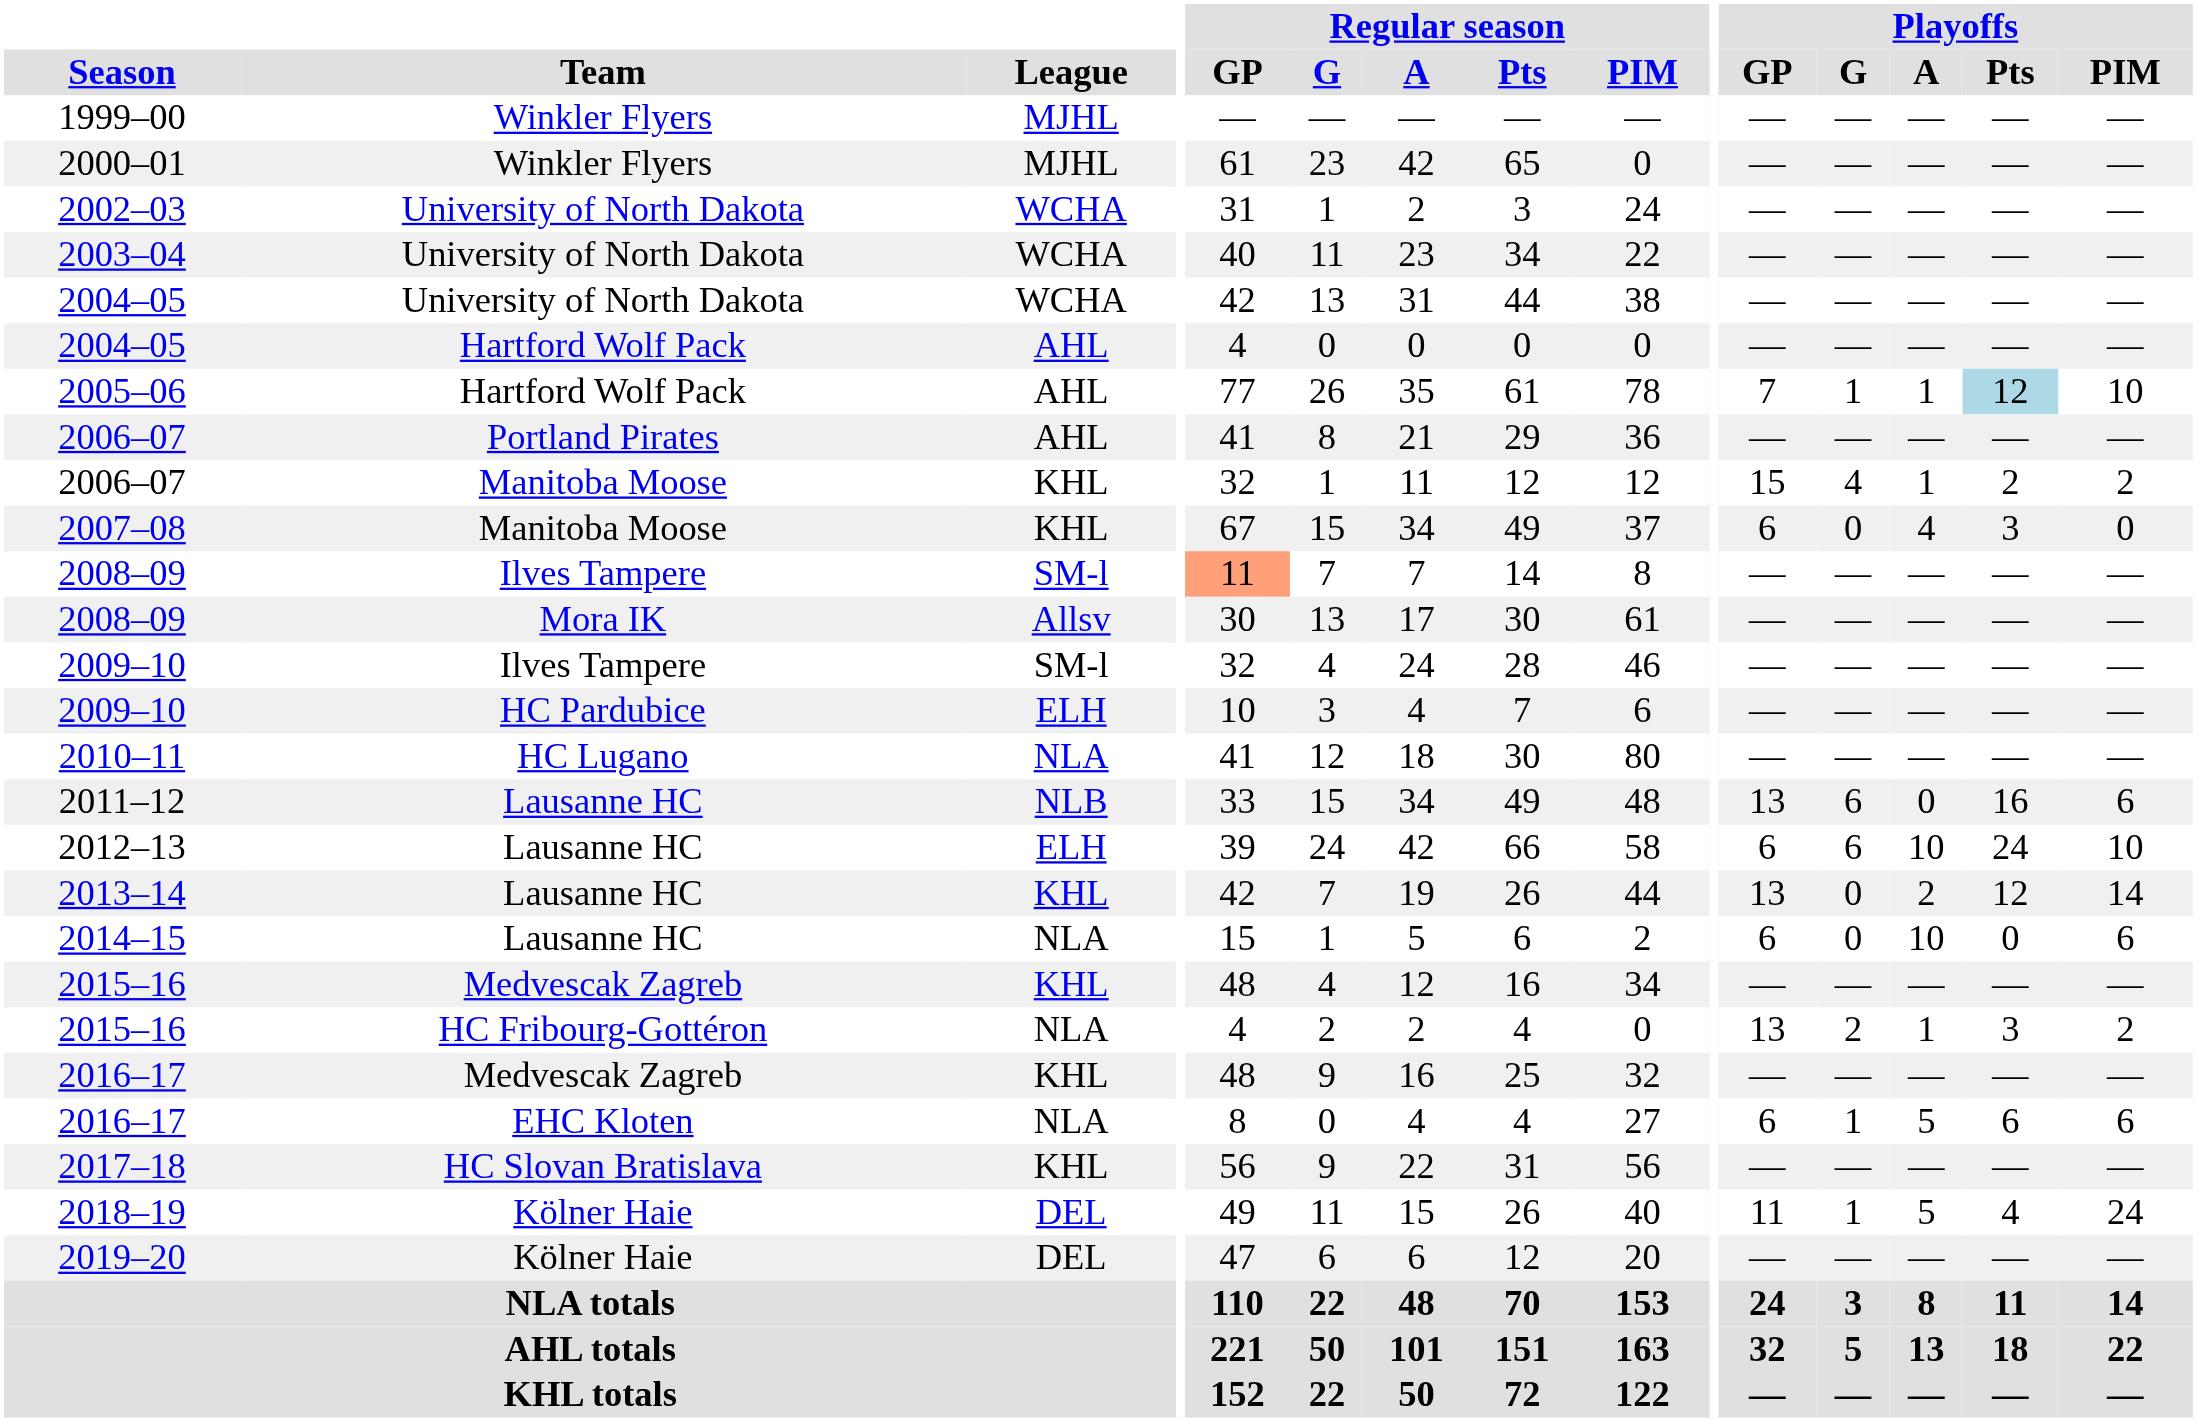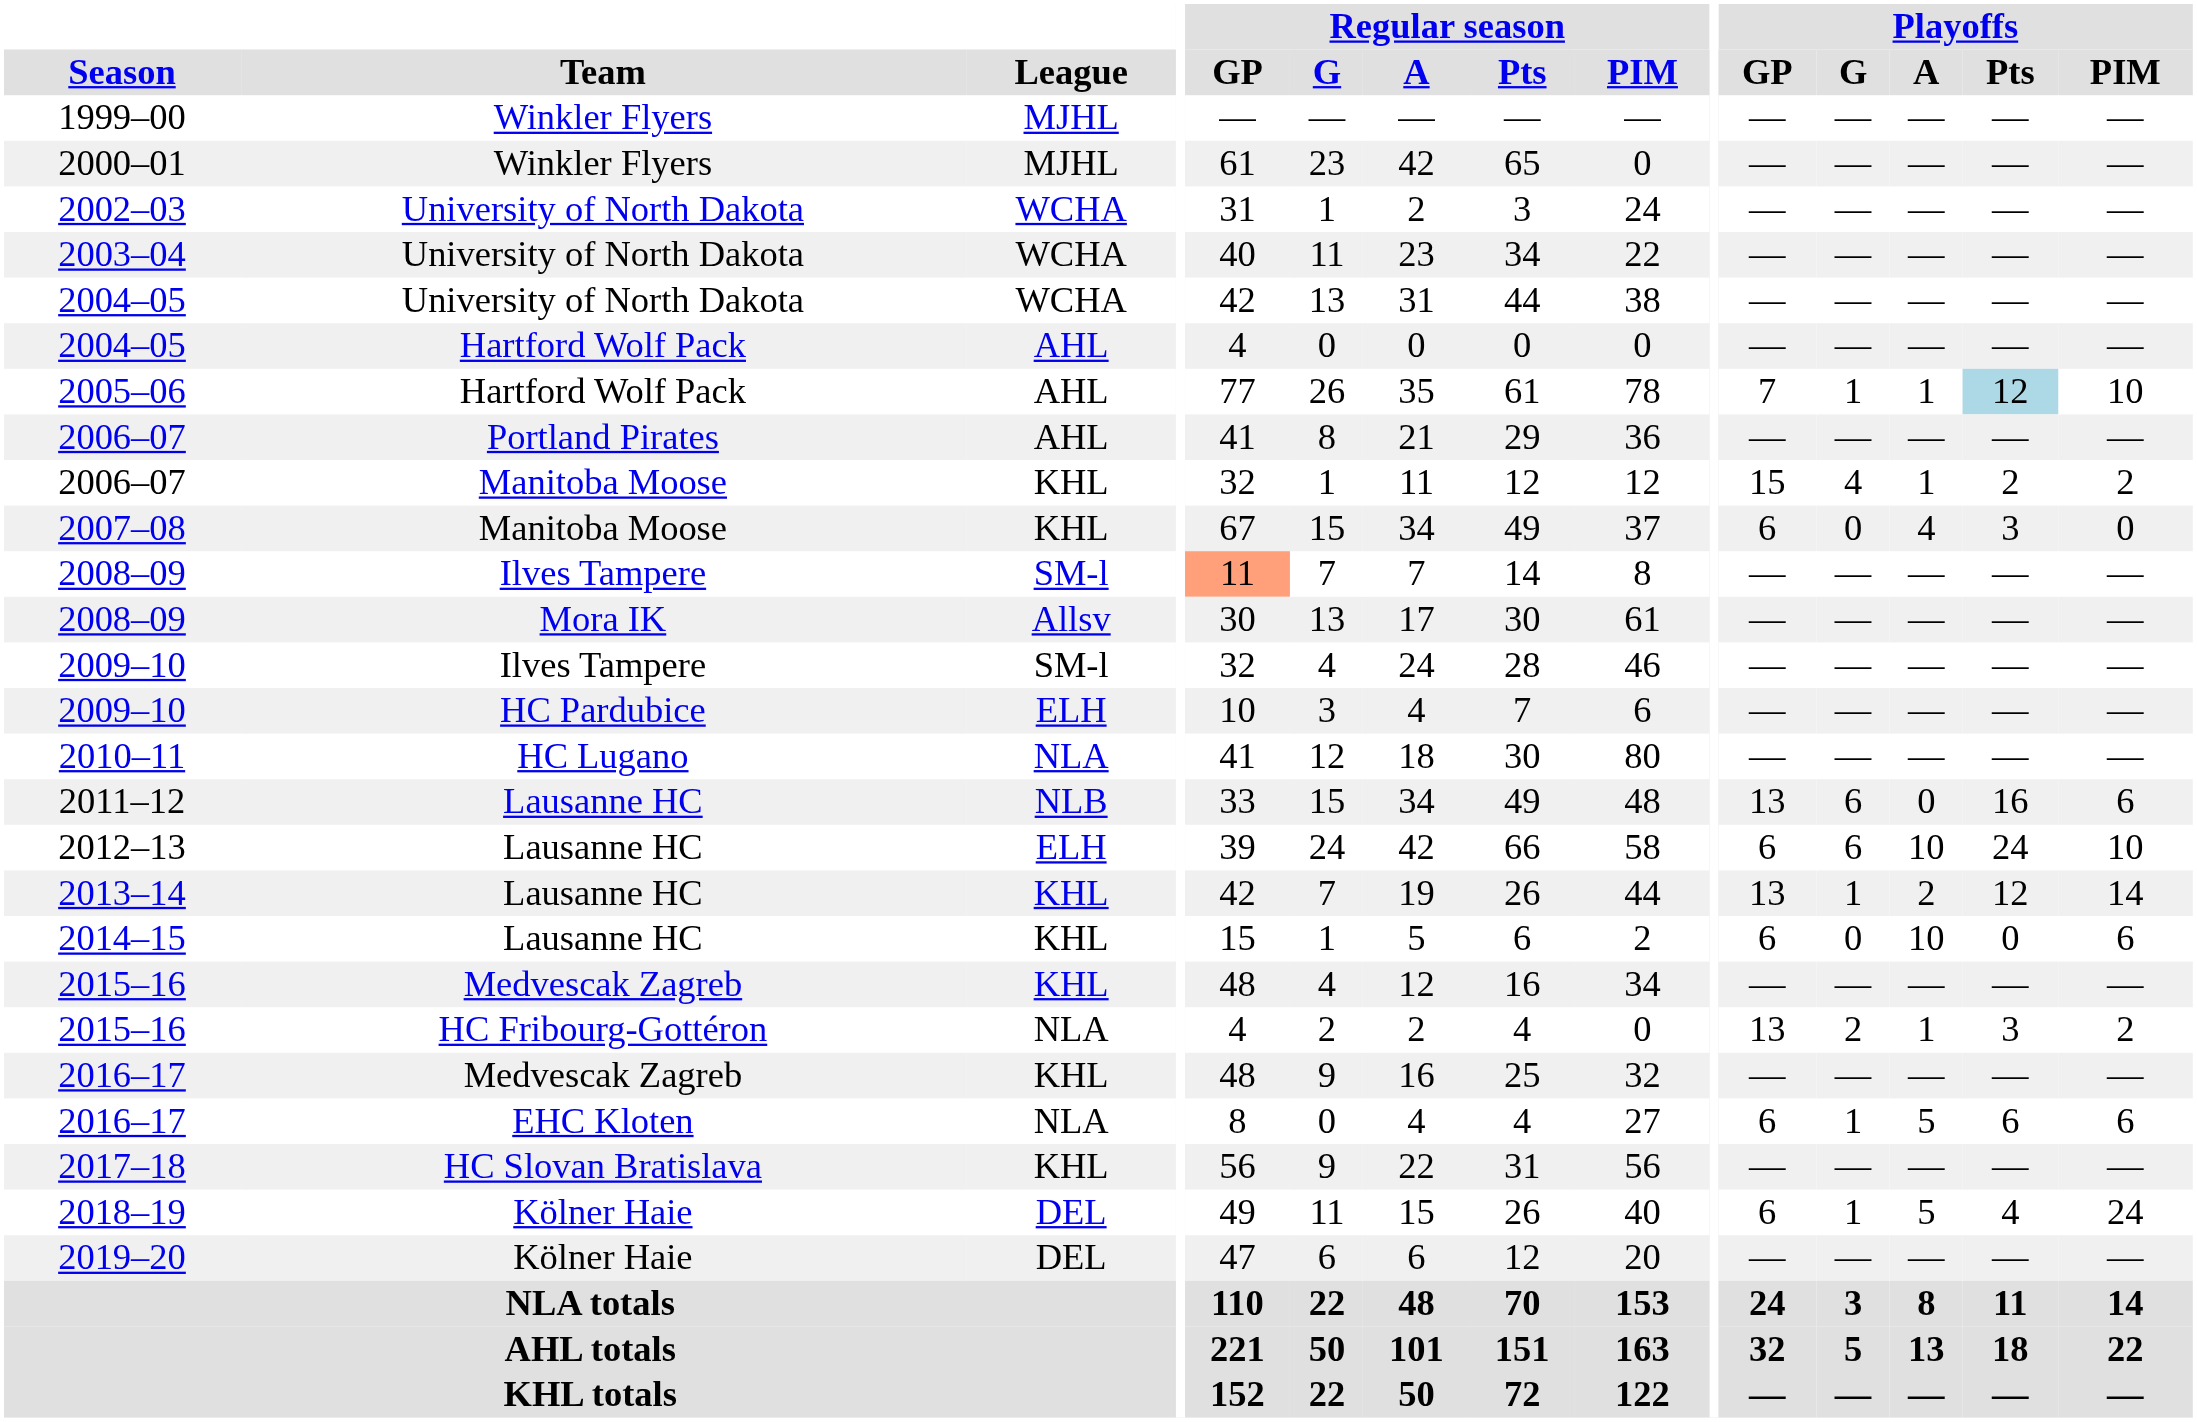 <table border="0" cellpadding="1" cellspacing="0" style="text-align:center; width:60em">
 <tr bgcolor="#e0e0e0">
 <th colspan="3" bgcolor="#ffffff"></th>
 <th rowspan="99" bgcolor="#ffffff"></th>
 <th colspan="5"><a href='#'>Regular season</a></th>
 <th rowspan="99" bgcolor="#ffffff"></th>
 <th colspan="5"><a href='#'>Playoffs</a></th>
 </tr>
 <tr bgcolor="#e0e0e0">
 <th><a href='#'>Season</a></th>
 <th>Team</th>
 <th>League</th>
 <th>GP</th>
 <th><a href='#'>G</a></th>
 <th><a href='#'>A</a></th>
 <th><a href='#'>Pts</a></th>
 <th><a href='#'>PIM</a></th>
 <th>GP</th>
 <th>G</th>
 <th>A</th>
 <th>Pts</th>
 <th>PIM</th>
 </tr>
 <tr>
 <td>1999–00</td>
 <td><a href='#'>Winkler Flyers</a></td>
 <td><a href='#'>MJHL</a></td>
 <td>—</td>
 <td>—</td>
 <td>—</td>
 <td>—</td>
 <td>—</td>
 <td>—</td>
 <td>—</td>
 <td>—</td>
 <td>—</td>
 <td>—</td>
 </tr>
 <tr bgcolor="#f0f0f0">
 <td>2000–01</td>
 <td>Winkler Flyers</td>
 <td>MJHL</td>
 <td>61</td>
 <td>23</td>
 <td>42</td>
 <td>65</td>
 <td>0</td>
 <td>—</td>
 <td>—</td>
 <td>—</td>
 <td>—</td>
 <td>—</td>
 </tr>
 <tr>
 <td><a href='#'>2002–03</a></td>
 <td><a href='#'>University of North Dakota</a></td>
 <td><a href='#'>WCHA</a></td>
 <td>31</td>
 <td>1</td>
 <td>2</td>
 <td>3</td>
 <td>24</td>
 <td>—</td>
 <td>—</td>
 <td>—</td>
 <td>—</td>
 <td>—</td>
 </tr>
 <tr bgcolor="#f0f0f0">
 <td><a href='#'>2003–04</a></td>
 <td>University of North Dakota</td>
 <td>WCHA</td>
 <td>40</td>
 <td>11</td>
 <td>23</td>
 <td>34</td>
 <td>22</td>
 <td>—</td>
 <td>—</td>
 <td>—</td>
 <td>—</td>
 <td>—</td>
 </tr>
 <tr>
 <td><a href='#'>2004–05</a></td>
 <td>University of North Dakota</td>
 <td>WCHA</td>
 <td>42</td>
 <td>13</td>
 <td>31</td>
 <td>44</td>
 <td>38</td>
 <td>—</td>
 <td>—</td>
 <td>—</td>
 <td>—</td>
 <td>—</td>
 </tr>
 <tr bgcolor="#f0f0f0">
 <td><a href='#'>2004–05</a></td>
 <td><a href='#'>Hartford Wolf Pack</a></td>
 <td><a href='#'>AHL</a></td>
 <td>4</td>
 <td>0</td>
 <td>0</td>
 <td>0</td>
 <td>0</td>
 <td>—</td>
 <td>—</td>
 <td>—</td>
 <td>—</td>
 <td>—</td>
 </tr>
 <tr>
 <td><a href='#'>2005–06</a></td>
 <td>Hartford Wolf Pack</td>
 <td>AHL</td>
 <td>77</td>
 <td>26</td>
 <td>35</td>
 <td>61</td>
 <td>78</td>
 <td>7</td>
 <td>1</td>
 <td>1</td>
 <td style="background: lightblue;">12</td>
 <td>10</td>
 </tr>
 <tr bgcolor="#f0f0f0">
 <td><a href='#'>2006–07</a></td>
 <td><a href='#'>Portland Pirates</a></td>
 <td>AHL</td>
 <td>41</td>
 <td>8</td>
 <td>21</td>
 <td>29</td>
 <td>36</td>
 <td>—</td>
 <td>—</td>
 <td>—</td>
 <td>—</td>
 <td>—</td>
 </tr>
 <tr>
 <td 2006–07 AHL season>2006–07</td>
 <td><a href='#'>Manitoba Moose</a></td>
 <td>KHL</td>
 <td>32</td>
 <td>1</td>
 <td>11</td>
 <td>12</td>
 <td>12</td>
 <td>15</td>
 <td>4</td>
 <td>1</td>
 <td>2</td>
 <td>2</td>
 </tr>
 <tr bgcolor="#f0f0f0">
 <td><a href='#'>2007–08</a></td>
 <td>Manitoba Moose</td>
 <td>KHL</td>
 <td>67</td>
 <td>15</td>
 <td>34</td>
 <td>49</td>
 <td>37</td>
 <td>6</td>
 <td>0</td>
 <td>4</td>
 <td>3</td>
 <td>0</td>
 </tr>
 <tr>
 <td><a href='#'>2008–09</a></td>
 <td><a href='#'>Ilves Tampere</a></td>
 <td><a href='#'>SM-l</a></td>
 <td style="background: lightsalmon;">11</td>
 <td>7</td>
 <td>7</td>
 <td>14</td>
 <td>8</td>
 <td>—</td>
 <td>—</td>
 <td>—</td>
 <td>—</td>
 <td>—</td>
 </tr>
 <tr bgcolor="#f0f0f0">
 <td><a href='#'>2008–09</a></td>
 <td><a href='#'>Mora IK</a></td>
 <td><a href='#'>Allsv</a></td>
 <td>30</td>
 <td>13</td>
 <td>17</td>
 <td>30</td>
 <td>61</td>
 <td>—</td>
 <td>—</td>
 <td>—</td>
 <td>—</td>
 <td>—</td>
 </tr>
 <tr>
 <td><a href='#'>2009–10</a></td>
 <td>Ilves Tampere</td>
 <td>SM-l</td>
 <td>32</td>
 <td>4</td>
 <td>24</td>
 <td>28</td>
 <td>46</td>
 <td>—</td>
 <td>—</td>
 <td>—</td>
 <td>—</td>
 <td>—</td>
 </tr>
 <tr bgcolor="#f0f0f0">
 <td><a href='#'>2009–10</a></td>
 <td><a href='#'>HC Pardubice</a></td>
 <td><a href='#'>ELH</a></td>
 <td>10</td>
 <td>3</td>
 <td>4</td>
 <td>7</td>
 <td>6</td>
 <td>—</td>
 <td>—</td>
 <td>—</td>
 <td>—</td>
 <td>—</td>
 </tr>
 <tr>
 <td><a href='#'>2010–11</a></td>
 <td><a href='#'>HC Lugano</a></td>
 <td><a href='#'>NLA</a></td>
 <td>41</td>
 <td>12</td>
 <td>18</td>
 <td>30</td>
 <td>80</td>
 <td>—</td>
 <td>—</td>
 <td>—</td>
 <td>—</td>
 <td>—</td>
 </tr>
 <tr bgcolor="#f0f0f0">
 <td 2011–12 NLB season>2011–12</td>
 <td><a href='#'>Lausanne HC</a></td>
 <td><a href='#'>NLB</a></td>
 <td>33</td>
 <td>15</td>
 <td>34</td>
 <td>49</td>
 <td>48</td>
 <td>13</td>
 <td>6</td>
 <td>0</td>
 <td>16</td>
 <td>6</td>
 </tr>
 <tr>
 <td 2012–13 NLB season>2012–13</td>
 <td>Lausanne HC</td>
 <td><a href='#'>ELH</a></td>
 <td>39</td>
 <td>24</td>
 <td>42</td>
 <td>66</td>
 <td>58</td>
 <td>6</td>
 <td>6</td>
 <td>10</td>
 <td>24</td>
 <td>10</td>
 </tr>
 <tr bgcolor="#f0f0f0">
 <td><a href='#'>2013–14</a></td>
 <td>Lausanne HC</td>
 <td><a href='#'>KHL</a></td>
 <td>42</td>
 <td>7</td>
 <td>19</td>
 <td>26</td>
 <td>44</td>
 <td>13</td>
-<td>0</td>
+<td>1</td>
 <td>2</td>
 <td>12</td>
 <td>14</td>
 </tr>
 <tr>
 <td><a href='#'>2014–15</a></td>
 <td>Lausanne HC</td>
-<td>NLA</td>
+<td>KHL</td>
 <td>15</td>
 <td>1</td>
 <td>5</td>
 <td>6</td>
 <td>2</td>
 <td>6</td>
 <td>0</td>
 <td>10</td>
 <td>0</td>
 <td>6</td>
 </tr>
 <tr bgcolor="#f0f0f0">
 <td><a href='#'>2015–16</a></td>
 <td><a href='#'>Medvescak Zagreb</a></td>
 <td><a href='#'>KHL</a></td>
 <td>48</td>
 <td>4</td>
 <td>12</td>
 <td>16</td>
 <td>34</td>
 <td>—</td>
 <td>—</td>
 <td>—</td>
 <td>—</td>
 <td>—</td>
 </tr>
 <tr>
 <td><a href='#'>2015–16</a></td>
 <td><a href='#'>HC Fribourg-Gottéron</a></td>
 <td>NLA</td>
 <td>4</td>
 <td>2</td>
 <td>2</td>
 <td>4</td>
 <td>0</td>
 <td>13</td>
 <td>2</td>
 <td>1</td>
 <td>3</td>
 <td>2</td>
 </tr>
 <tr bgcolor="#f0f0f0">
 <td><a href='#'>2016–17</a></td>
 <td>Medvescak Zagreb</td>
 <td>KHL</td>
 <td>48</td>
 <td>9</td>
 <td>16</td>
 <td>25</td>
 <td>32</td>
 <td>—</td>
 <td>—</td>
 <td>—</td>
 <td>—</td>
 <td>—</td>
 </tr>
 <tr>
 <td><a href='#'>2016–17</a></td>
 <td><a href='#'>EHC Kloten</a></td>
 <td>NLA</td>
 <td>8</td>
 <td>0</td>
 <td>4</td>
 <td>4</td>
 <td>27</td>
 <td>6</td>
 <td>1</td>
 <td>5</td>
 <td>6</td>
 <td>6</td>
 </tr>
 <tr bgcolor="#f0f0f0">
 <td><a href='#'>2017–18</a></td>
 <td><a href='#'>HC Slovan Bratislava</a></td>
 <td>KHL</td>
 <td>56</td>
 <td>9</td>
 <td>22</td>
 <td>31</td>
 <td>56</td>
 <td>—</td>
 <td>—</td>
 <td>—</td>
 <td>—</td>
 <td>—</td>
 </tr>
 <tr>
 <td><a href='#'>2018–19</a></td>
 <td><a href='#'>Kölner Haie</a></td>
 <td><a href='#'>DEL</a></td>
 <td>49</td>
 <td>11</td>
 <td>15</td>
 <td>26</td>
 <td>40</td>
-<td>11</td>
+<td>6</td>
 <td>1</td>
 <td>5</td>
 <td>4</td>
 <td>24</td>
 </tr>
 <tr bgcolor="#f0f0f0">
 <td><a href='#'>2019–20</a></td>
 <td>Kölner Haie</td>
 <td>DEL</td>
 <td>47</td>
 <td>6</td>
 <td>6</td>
 <td>12</td>
 <td>20</td>
 <td>—</td>
 <td>—</td>
 <td>—</td>
 <td>—</td>
 <td>—</td>
 </tr>
 <tr bgcolor="#e0e0e0">
 <th colspan="3">NLA totals</th>
 <th>110</th>
 <th>22</th>
 <th>48</th>
 <th>70</th>
 <th>153</th>
 <th>24</th>
 <th>3</th>
 <th>8</th>
 <th>11</th>
 <th>14</th>
 </tr>
 <tr bgcolor="#e0e0e0">
 <th colspan="3">AHL totals</th>
 <th>221</th>
 <th>50</th>
 <th>101</th>
 <th>151</th>
 <th>163</th>
 <th>32</th>
 <th>5</th>
 <th>13</th>
 <th>18</th>
 <th>22</th>
 </tr>
 <tr bgcolor="#e0e0e0">
 <th colspan="3">KHL totals</th>
 <th>152</th>
 <th>22</th>
 <th>50</th>
 <th>72</th>
 <th>122</th>
 <th>—</th>
 <th>—</th>
 <th>—</th>
 <th>—</th>
 <th>—</th>
 </tr>
 </table>
